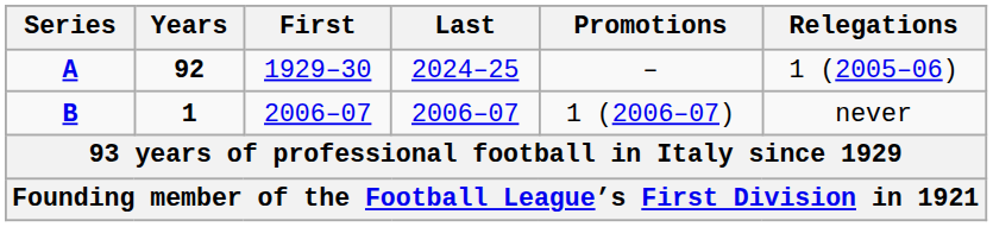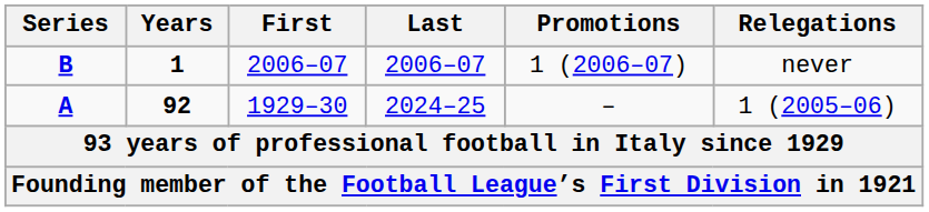 <table class="wikitable sortable" style="font-size:90%; text-align: center;">
 <tr>
 <th>Series</th>
 <th>Years</th>
 <th>First</th>
 <th>Last</th>
 <th>Promotions</th>
 <th>Relegations</th>
 </tr>
 <tr>
+<td align=center><strong><a href='#'>B</a></strong></td>
+<td><strong>1</strong></td>
+<td><a href='#'>2006–07</a></td>
+<td><a href='#'>2006–07</a></td>
+<td> 1 (<a href='#'>2006–07</a>)</td>
+<td>never</td>
+</tr>
+<tr>
 <td align=center><strong><a href='#'>A</a></strong></td>
 <td><strong>92</strong></td>
 <td><a href='#'>1929–30</a></td>
 <td><a href='#'>2024–25</a></td>
 <td>–</td>
 <td> 1 (<a href='#'>2005–06</a>)</td>
 </tr>
 <tr>
-<td align=center><strong><a href='#'>B</a></strong></td>
-<td><strong>1</strong></td>
-<td><a href='#'>2006–07</a></td>
-<td><a href='#'>2006–07</a></td>
-<td> 1 (<a href='#'>2006–07</a>)</td>
-<td>never</td>
-</tr>
-<tr>
 <th colspan=6>93 years of professional football in Italy since 1929</th>
 </tr>
 <tr>
 <th colspan=6>Founding member of the <a href='#'>Football League</a>’s <a href='#'>First Division</a> in 1921</th>
 </tr>
 </table>
